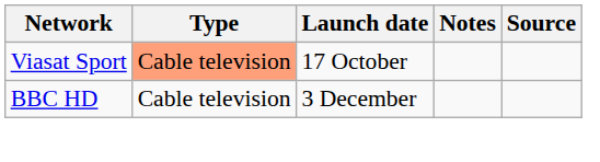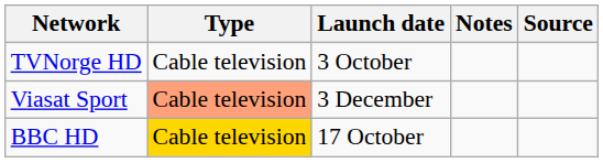 <table class="wikitable sortable">
 <tr>
 <th>Network</th>
 <th>Type</th>
 <th>Launch date</th>
 <th>Notes</th>
 <th>Source</th>
 </tr>
 <tr>
+<td><a href='#'>TVNorge HD</a></td>
+<td>Cable television</td>
+<td>3 October</td>
+<td></td>
+<td></td>
+</tr>
+<tr>
 <td><a href='#'>Viasat Sport</a></td>
 <td style="background: lightsalmon;">Cable television</td>
-<td>17 October</td>
+<td>3 December</td>
 <td></td>
 <td></td>
 </tr>
 <tr>
 <td><a href='#'>BBC HD</a></td>
-<td>Cable television</td>
-<td>3 December</td>
+<td style="background: gold;">Cable television</td>
+<td>17 October</td>
 <td></td>
 <td></td>
 </tr>
 </table>
